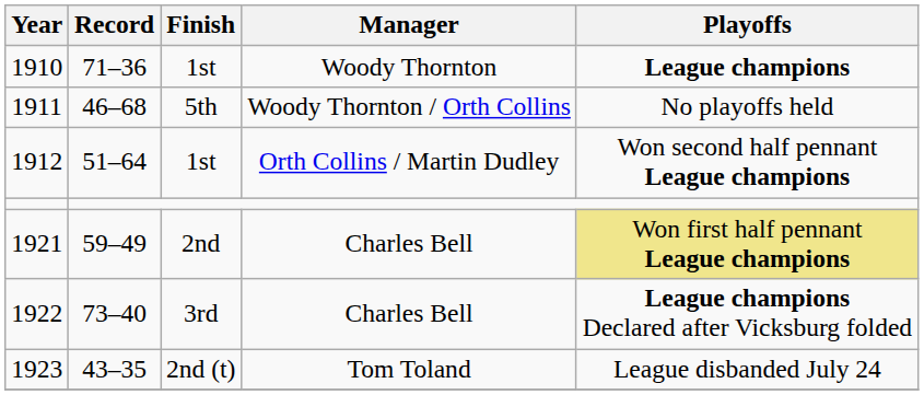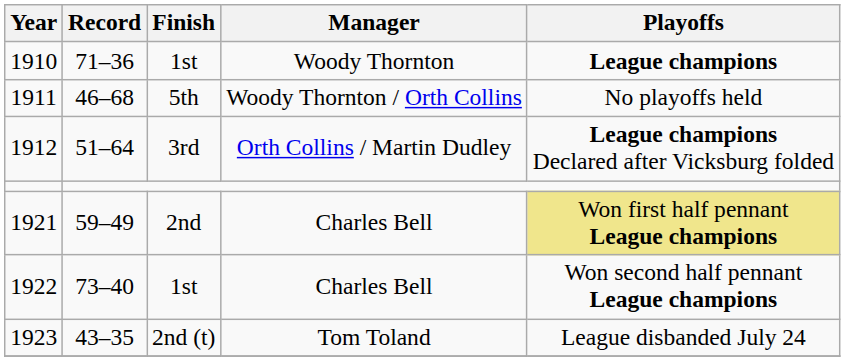 <table class="wikitable">
 <tr style="background: #F2F2F2;">
 <th>Year</th>
 <th>Record</th>
 <th>Finish</th>
 <th>Manager</th>
 <th>Playoffs</th>
 </tr>
 <tr align=center>
 <td>1910</td>
 <td>71–36</td>
 <td>1st</td>
 <td>Woody Thornton</td>
 <td><strong>League champions</strong></td>
 </tr>
 <tr align=center>
 <td>1911</td>
 <td>46–68</td>
 <td>5th</td>
 <td>Woody Thornton / <a href='#'>Orth Collins</a></td>
 <td>No playoffs held</td>
 </tr>
 <tr align=center>
 <td>1912</td>
 <td>51–64</td>
-<td>1st</td>
+<td>3rd</td>
 <td><a href='#'>Orth Collins</a> / Martin Dudley</td>
-<td>Won second half pennant<br><strong>League champions</strong></td>
+<td><strong>League champions</strong><br>Declared after Vicksburg folded</td>
 </tr>
 <tr align=center>
 <td></td>
 </tr>
 <tr align=center>
 <td>1921</td>
 <td>59–49</td>
 <td>2nd</td>
 <td>Charles Bell</td>
 <td style="background: khaki;">Won first half pennant<br><strong>League champions</strong></td>
 </tr>
 <tr align=center>
 <td>1922</td>
 <td>73–40</td>
-<td>3rd</td>
+<td>1st</td>
 <td>Charles Bell</td>
-<td><strong>League champions</strong><br>Declared after Vicksburg folded</td>
+<td>Won second half pennant<br><strong>League champions</strong></td>
 </tr>
 <tr align=center>
 <td>1923</td>
 <td>43–35</td>
 <td>2nd (t)</td>
 <td>Tom Toland</td>
 <td>League disbanded July 24</td>
 </tr>
 <tr align=center>
 </tr>
 </table>
